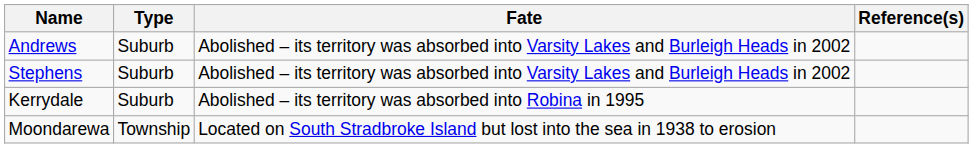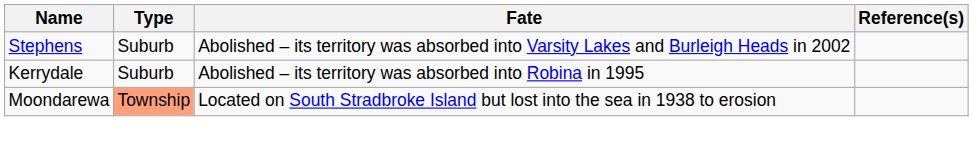 <table class="wikitable sortable">
 <tr>
 <th>Name</th>
 <th>Type</th>
 <th>Fate</th>
 <th>Reference(s)</th>
-</tr>
-<tr>
-<td><a href='#'>Andrews</a></td>
-<td>Suburb</td>
-<td>Abolished – its territory was absorbed into <a href='#'>Varsity Lakes</a> and <a href='#'>Burleigh Heads</a> in 2002</td>
-<td></td>
 </tr>
 <tr>
 <td><a href='#'>Stephens</a></td>
 <td>Suburb</td>
 <td>Abolished – its territory was absorbed into <a href='#'>Varsity Lakes</a> and <a href='#'>Burleigh Heads</a> in 2002</td>
 <td></td>
 </tr>
 <tr>
 <td>Kerrydale</td>
 <td>Suburb</td>
 <td>Abolished – its territory was absorbed into <a href='#'>Robina</a> in 1995</td>
 <td></td>
 </tr>
 <tr>
 <td>Moondarewa</td>
-<td>Township</td>
+<td style="background: lightsalmon;">Township</td>
 <td>Located on <a href='#'>South Stradbroke Island</a> but lost into the sea in 1938 to erosion</td>
 <td></td>
 </tr>
 </table>
